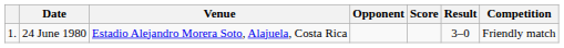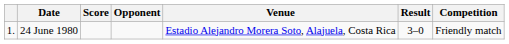 <table class="wikitable">
 <tr>
 <th></th>
 <th>Date</th>
+<th>Score</th>
+<th>Opponent</th>
 <th>Venue</th>
-<th>Opponent</th>
-<th>Score</th>
 <th>Result</th>
 <th>Competition</th>
 </tr>
 <tr>
 <td align="center">1.</td>
 <td>24 June 1980</td>
+<td align="center"></td>
+<td></td>
 <td><a href='#'>Estadio Alejandro Morera Soto</a>, <a href='#'>Alajuela</a>, Costa Rica</td>
-<td></td>
-<td align="center"></td>
 <td align="center">3–0</td>
 <td>Friendly match</td>
 </tr>
 </table>
